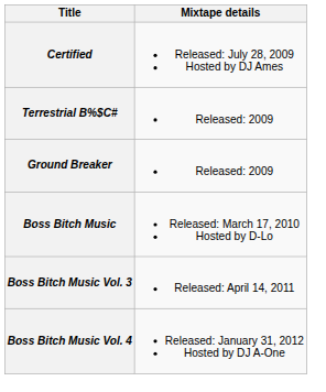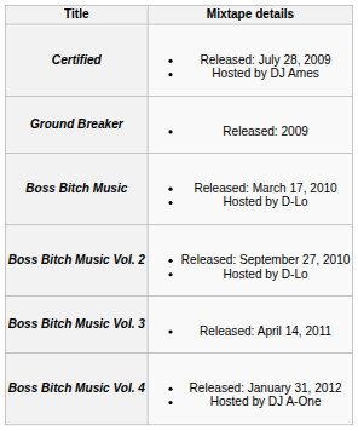 <table class="wikitable plainrowheaders" style="text-align:center;">
 <tr>
 <th scope="col">Title</th>
 <th scope="col">Mixtape details</th>
 </tr>
 <tr>
 <th scope="row"><em>Certified</em></th>
 <td><br><ul><li>Released: July 28, 2009</li><li>Hosted by DJ Ames</li></ul></td>
 </tr>
 <tr>
-<th scope="row"><em>Terrestrial B%$C#</em></th>
-<td><br><ul><li>Released: 2009</li></ul></td>
-</tr>
-<tr>
 <th scope="row"><em>Ground Breaker</em></th>
 <td><br><ul><li>Released: 2009</li></ul></td>
 </tr>
 <tr>
 <th scope="row"><em>Boss Bitch Music</em></th>
 <td><br><ul><li>Released: March 17, 2010</li><li>Hosted by D-Lo</li></ul></td>
+</tr>
+<tr>
+<th scope="row"><em>Boss Bitch Music Vol. 2</em></th>
+<td><br><ul><li>Released: September 27, 2010</li><li>Hosted by D-Lo</li></ul></td>
 </tr>
 <tr>
 <th scope="row"><em>Boss Bitch Music Vol. 3</em></th>
 <td><br><ul><li>Released: April 14, 2011</li></ul></td>
 </tr>
 <tr>
 <th scope="row"><em>Boss Bitch Music Vol. 4</em></th>
 <td><br><ul><li>Released: January 31, 2012</li><li>Hosted by DJ A-One</li></ul></td>
 </tr>
 </table>
